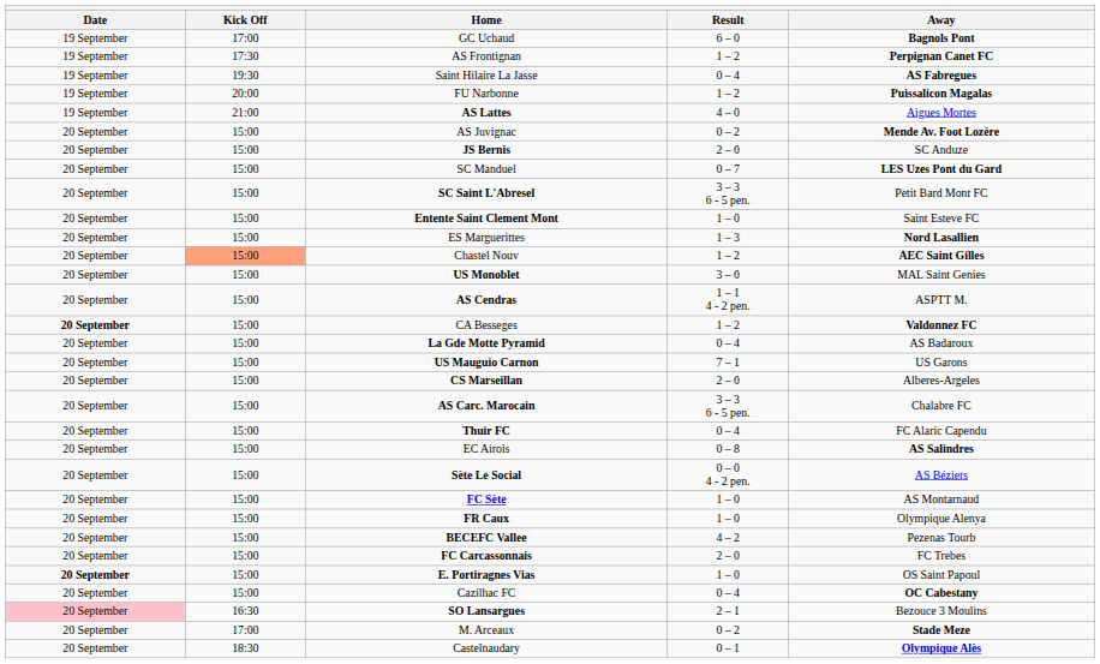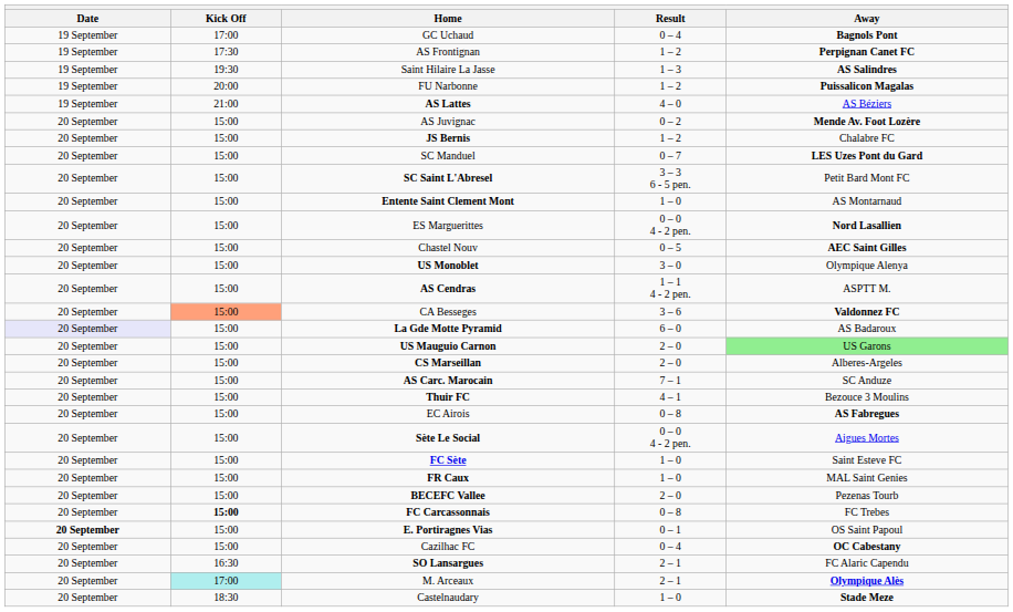 <table class="wikitable collapsible collapsed" style="font-size: 100%; margin:0px;" width="75%">
 <tr>
 <th colspan="7" style="text-align:left;"></th>
 </tr>
 <tr>
 <th><strong>Date</strong></th>
 <th><strong>Kick Off</strong></th>
 <th><strong>Home</strong></th>
 <th><strong>Result</strong></th>
 <th><strong>Away</strong></th>
 </tr>
 <tr>
 <td align=center>19 September</td>
 <td align=center>17:00</td>
 <td align=center>GC Uchaud</td>
-<td align=center>6 – 0</td>
+<td align=center>0 – 4</td>
 <td align=center><strong>Bagnols Pont</strong></td>
 </tr>
 <tr>
 <td align=center>19 September</td>
 <td align=center>17:30</td>
 <td align=center>AS Frontignan</td>
 <td align=center>1 – 2</td>
 <td align=center><strong>Perpignan Canet FC</strong></td>
 </tr>
 <tr>
 <td align=center>19 September</td>
 <td align=center>19:30</td>
 <td align=center>Saint Hilaire La Jasse</td>
-<td align=center>0 – 4</td>
-<td align=center><strong>AS Fabregues</strong></td>
+<td align=center>1 – 3</td>
+<td align=center><strong>AS Salindres</strong></td>
 </tr>
 <tr>
 <td align=center>19 September</td>
 <td align=center>20:00</td>
 <td align=center>FU Narbonne</td>
 <td align=center>1 – 2</td>
 <td align=center><strong>Puissalicon Magalas</strong></td>
 </tr>
 <tr>
 <td align=center>19 September</td>
 <td align=center>21:00</td>
 <td align=center><strong>AS Lattes</strong></td>
 <td align=center>4 – 0</td>
-<td align=center><a href='#'>Aigues Mortes</a></td>
+<td align=center><a href='#'>AS Béziers</a></td>
 </tr>
 <tr>
 <td align=center>20 September</td>
 <td align=center>15:00</td>
 <td align=center>AS Juvignac</td>
 <td align=center>0 – 2</td>
 <td align=center><strong>Mende Av. Foot Lozère</strong></td>
 </tr>
 <tr>
 <td align=center>20 September</td>
 <td align=center>15:00</td>
 <td align=center><strong>JS Bernis</strong></td>
-<td align=center>2 – 0</td>
-<td align=center>SC Anduze</td>
+<td align=center>1 – 2</td>
+<td align=center>Chalabre FC</td>
 </tr>
 <tr>
 <td align=center>20 September</td>
 <td align=center>15:00</td>
 <td align=center>SC Manduel</td>
 <td align=center>0 – 7</td>
 <td align=center><strong>LES Uzes Pont du Gard</strong></td>
 </tr>
 <tr>
 <td align=center>20 September</td>
 <td align=center>15:00</td>
 <td align=center><strong>SC Saint L'Abresel</strong></td>
 <td align=center>3 – 3 <br> 6 - 5 pen.</td>
 <td align=center>Petit Bard Mont FC</td>
 </tr>
 <tr>
 <td align=center>20 September</td>
 <td align=center>15:00</td>
 <td align=center><strong>Entente Saint Clement Mont</strong></td>
 <td align=center>1 – 0</td>
-<td align=center>Saint Esteve FC</td>
+<td align=center>AS Montarnaud</td>
 </tr>
 <tr>
 <td align=center>20 September</td>
 <td align=center>15:00</td>
 <td align=center>ES Marguerittes</td>
-<td align=center>1 – 3</td>
+<td align=center>0 – 0 <br> 4 - 2 pen.</td>
 <td align=center><strong>Nord Lasallien</strong></td>
 </tr>
 <tr>
 <td align=center>20 September</td>
-<td align=center style="background: lightsalmon;">15:00</td>
+<td align=center>15:00</td>
 <td align=center>Chastel Nouv</td>
-<td align=center>1 – 2</td>
+<td align=center>0 – 5</td>
 <td align=center><strong>AEC Saint Gilles</strong></td>
 </tr>
 <tr>
 <td align=center>20 September</td>
 <td align=center>15:00</td>
 <td align=center><strong>US Monoblet</strong></td>
 <td align=center>3 – 0</td>
-<td align=center>MAL Saint Genies</td>
+<td align=center>Olympique Alenya</td>
 </tr>
 <tr>
 <td align=center>20 September</td>
 <td align=center>15:00</td>
 <td align=center><strong>AS Cendras</strong></td>
 <td align=center>1 – 1 <br> 4 - 2 pen.</td>
 <td align=center>ASPTT M.</td>
 </tr>
 <tr>
-<td align=center><strong>20 September</strong></td>
-<td align=center>15:00</td>
+<td align=center>20 September</td>
+<td align=center style="background: lightsalmon;">15:00</td>
 <td align=center>CA Besseges</td>
-<td align=center>1 – 2</td>
+<td align=center>3 – 6</td>
 <td align=center><strong>Valdonnez FC</strong></td>
 </tr>
 <tr>
-<td align=center>20 September</td>
+<td align=center style="background: lavender;">20 September</td>
 <td align=center>15:00</td>
 <td align=center><strong>La Gde Motte Pyramid</strong></td>
-<td align=center>0 – 4</td>
+<td align=center>6 – 0</td>
 <td align=center>AS Badaroux</td>
 </tr>
 <tr>
 <td align=center>20 September</td>
 <td align=center>15:00</td>
 <td align=center><strong>US Mauguio Carnon</strong></td>
-<td align=center>7 – 1</td>
-<td align=center>US Garons</td>
+<td align=center>2 – 0</td>
+<td align=center style="background: lightgreen;">US Garons</td>
 </tr>
 <tr>
 <td align=center>20 September</td>
 <td align=center>15:00</td>
 <td align=center><strong>CS Marseillan</strong></td>
 <td align=center>2 – 0</td>
 <td align=center>Alberes-Argeles</td>
 </tr>
 <tr>
 <td align=center>20 September</td>
 <td align=center>15:00</td>
 <td align=center><strong>AS Carc. Marocain</strong></td>
-<td align=center>3 – 3 <br> 6 - 5 pen.</td>
-<td align=center>Chalabre FC</td>
+<td align=center>7 – 1</td>
+<td align=center>SC Anduze</td>
 </tr>
 <tr>
 <td align=center>20 September</td>
 <td align=center>15:00</td>
 <td align=center><strong>Thuir FC</strong></td>
-<td align=center>0 – 4</td>
-<td align=center>FC Alaric Capendu</td>
+<td align=center>4 – 1</td>
+<td align=center>Bezouce 3 Moulins</td>
 </tr>
 <tr>
 <td align=center>20 September</td>
 <td align=center>15:00</td>
 <td align=center>EC Airois</td>
 <td align=center>0 – 8</td>
-<td align=center><strong>AS Salindres</strong></td>
+<td align=center><strong>AS Fabregues</strong></td>
 </tr>
 <tr>
 <td align=center>20 September</td>
 <td align=center>15:00</td>
 <td align=center><strong>Sète Le Social</strong></td>
 <td align=center>0 – 0 <br> 4 - 2 pen.</td>
-<td align=center><a href='#'>AS Béziers</a></td>
+<td align=center><a href='#'>Aigues Mortes</a></td>
 </tr>
 <tr>
 <td align=center>20 September</td>
 <td align=center>15:00</td>
 <td align=center><strong><a href='#'>FC Sète</a></strong></td>
 <td align=center>1 – 0</td>
-<td align=center>AS Montarnaud</td>
+<td align=center>Saint Esteve FC</td>
 </tr>
 <tr>
 <td align=center>20 September</td>
 <td align=center>15:00</td>
 <td align=center><strong>FR Caux</strong></td>
 <td align=center>1 – 0</td>
-<td align=center>Olympique Alenya</td>
+<td align=center>MAL Saint Genies</td>
 </tr>
 <tr>
 <td align=center>20 September</td>
 <td align=center>15:00</td>
 <td align=center><strong>BECEFC Vallee</strong></td>
-<td align=center>4 – 2</td>
+<td align=center>2 – 0</td>
 <td align=center>Pezenas Tourb</td>
 </tr>
 <tr>
 <td align=center>20 September</td>
-<td align=center>15:00</td>
+<td align=center><strong>15:00</strong></td>
 <td align=center><strong>FC Carcassonnais </strong></td>
-<td align=center>2 – 0</td>
+<td align=center>0 – 8</td>
 <td align=center>FC Trebes</td>
 </tr>
 <tr>
 <td align=center><strong>20 September</strong></td>
 <td align=center>15:00</td>
 <td align=center><strong>E. Portiragnes Vias</strong></td>
-<td align=center>1 – 0</td>
+<td align=center>0 – 1</td>
 <td align=center>OS Saint Papoul</td>
 </tr>
 <tr>
 <td align=center>20 September</td>
 <td align=center>15:00</td>
 <td align=center>Cazilhac FC</td>
 <td align=center>0 – 4</td>
 <td align=center><strong>OC Cabestany</strong></td>
 </tr>
 <tr>
-<td align=center style="background: pink;">20 September</td>
+<td align=center>20 September</td>
 <td align=center>16:30</td>
 <td align=center><strong>SO Lansargues</strong></td>
 <td align=center>2 – 1</td>
-<td align=center>Bezouce 3 Moulins</td>
+<td align=center>FC Alaric Capendu</td>
 </tr>
 <tr>
 <td align=center>20 September</td>
-<td align=center>17:00</td>
+<td align=center style="background: paleturquoise;">17:00</td>
 <td align=center>M. Arceaux</td>
-<td align=center>0 – 2</td>
-<td align=center><strong>Stade Meze</strong></td>
+<td align=center>2 – 1</td>
+<td align=center><strong><a href='#'>Olympique Alès</a></strong></td>
 </tr>
 <tr>
 <td align=center>20 September</td>
 <td align=center>18:30</td>
 <td align=center>Castelnaudary</td>
-<td align=center>0 – 1</td>
-<td align=center><strong><a href='#'>Olympique Alès</a></strong></td>
+<td align=center>1 – 0</td>
+<td align=center><strong>Stade Meze</strong></td>
 </tr>
 </table>
